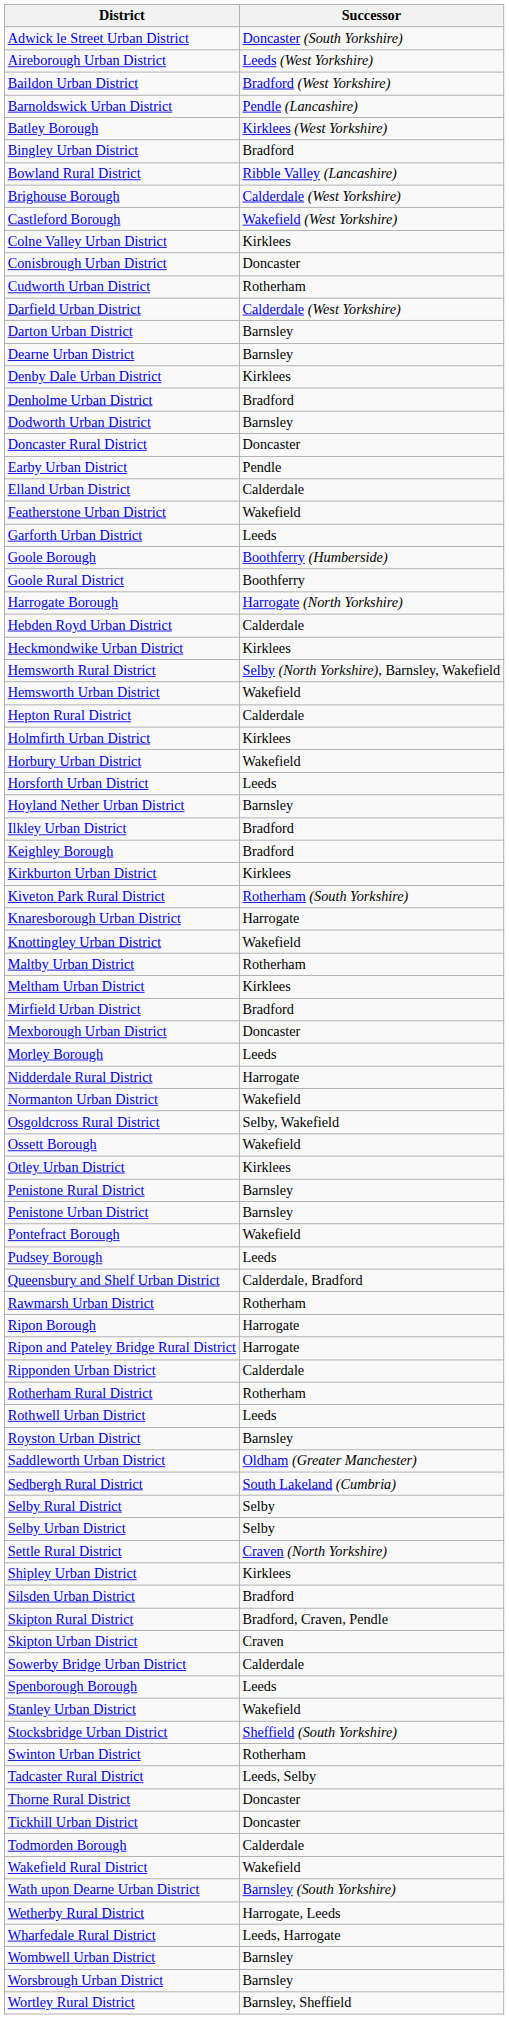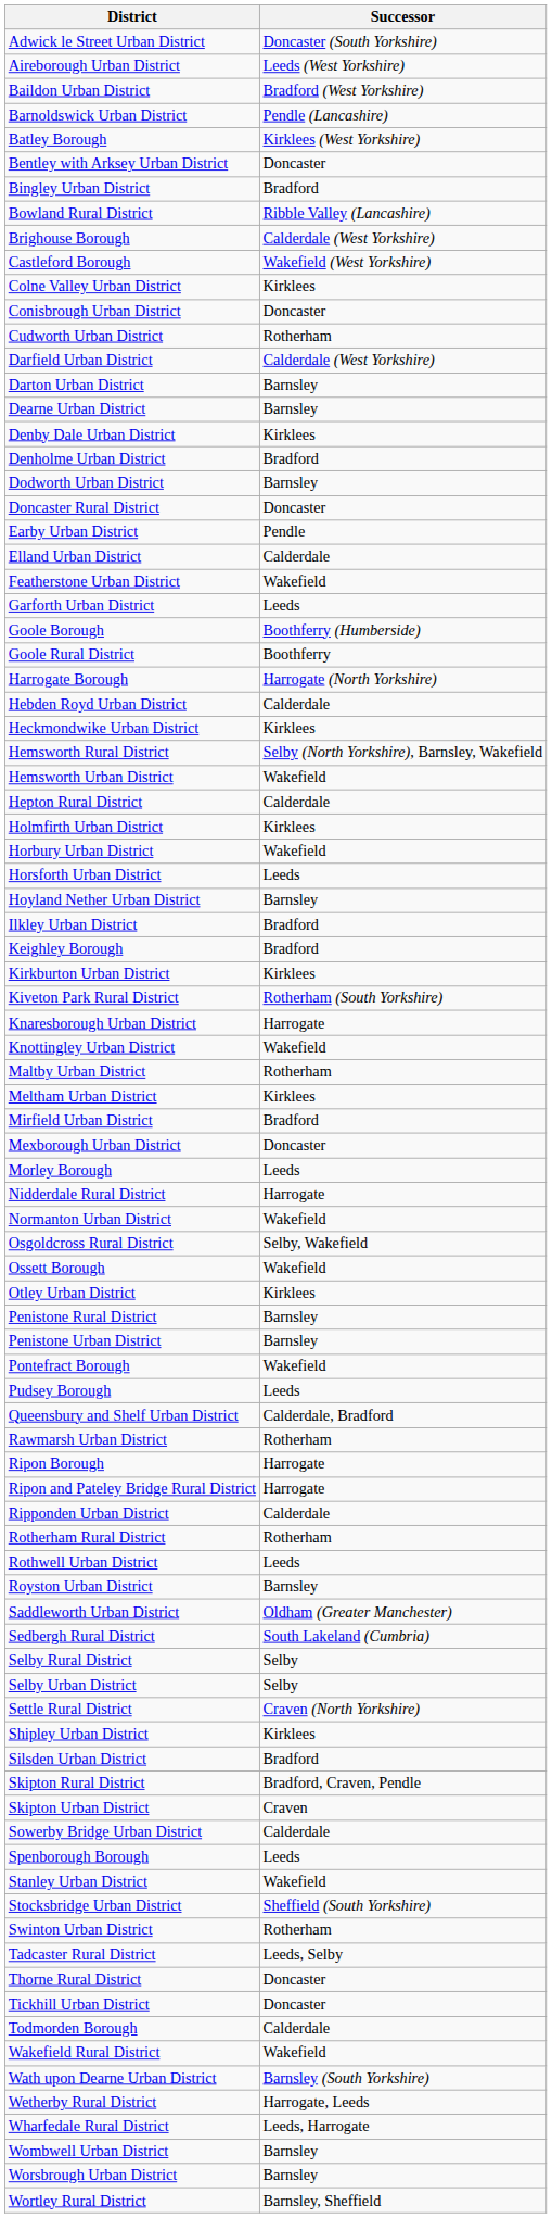 <table class="wikitable">
 <tr>
 <th>District</th>
 <th>Successor</th>
 </tr>
 <tr>
 <td><a href='#'>Adwick le Street Urban District </a></td>
 <td><a href='#'>Doncaster</a> <em>(South Yorkshire)</em></td>
 </tr>
 <tr>
 <td><a href='#'>Aireborough Urban District </a></td>
 <td><a href='#'>Leeds</a> <em>(West Yorkshire)</em></td>
 </tr>
 <tr>
 <td><a href='#'>Baildon Urban District</a></td>
 <td><a href='#'>Bradford</a> <em>(West Yorkshire)</em></td>
 </tr>
 <tr>
 <td><a href='#'>Barnoldswick Urban District </a></td>
 <td><a href='#'>Pendle</a> <em>(Lancashire)</em></td>
 </tr>
 <tr>
 <td><a href='#'>Batley Borough </a></td>
 <td><a href='#'>Kirklees</a> <em>(West Yorkshire)</em></td>
+</tr>
+<tr>
+<td><a href='#'>Bentley with Arksey Urban District </a></td>
+<td>Doncaster</td>
 </tr>
 <tr>
 <td><a href='#'>Bingley Urban District</a></td>
 <td>Bradford</td>
 </tr>
 <tr>
 <td><a href='#'>Bowland Rural District</a></td>
 <td><a href='#'>Ribble Valley</a> <em>(Lancashire)</em></td>
 </tr>
 <tr>
 <td><a href='#'>Brighouse Borough</a></td>
 <td><a href='#'>Calderdale</a> <em>(West Yorkshire)</em></td>
 </tr>
 <tr>
 <td><a href='#'>Castleford Borough</a></td>
 <td><a href='#'>Wakefield</a> <em>(West Yorkshire)</em></td>
 </tr>
 <tr>
 <td><a href='#'>Colne Valley Urban District</a></td>
 <td>Kirklees</td>
 </tr>
 <tr>
 <td><a href='#'>Conisbrough Urban District</a></td>
 <td>Doncaster</td>
 </tr>
 <tr>
 <td><a href='#'>Cudworth Urban District</a></td>
 <td>Rotherham</td>
 </tr>
 <tr>
 <td><a href='#'>Darfield Urban District</a></td>
 <td><a href='#'>Calderdale</a> <em>(West Yorkshire)</em></td>
 </tr>
 <tr>
 <td><a href='#'>Darton Urban District</a></td>
 <td>Barnsley</td>
 </tr>
 <tr>
 <td><a href='#'>Dearne Urban District</a></td>
 <td>Barnsley</td>
 </tr>
 <tr>
 <td><a href='#'>Denby Dale Urban District</a></td>
 <td>Kirklees</td>
 </tr>
 <tr>
 <td><a href='#'>Denholme Urban District</a></td>
 <td>Bradford</td>
 </tr>
 <tr>
 <td><a href='#'>Dodworth Urban District</a></td>
 <td>Barnsley</td>
 </tr>
 <tr>
 <td><a href='#'>Doncaster Rural District</a></td>
 <td>Doncaster</td>
 </tr>
 <tr>
 <td><a href='#'>Earby Urban District</a></td>
 <td>Pendle</td>
 </tr>
 <tr>
 <td><a href='#'>Elland Urban District</a></td>
 <td>Calderdale</td>
 </tr>
 <tr>
 <td><a href='#'>Featherstone Urban District</a></td>
 <td>Wakefield</td>
 </tr>
 <tr>
 <td><a href='#'>Garforth Urban District </a></td>
 <td>Leeds</td>
 </tr>
 <tr>
 <td><a href='#'>Goole Borough</a></td>
 <td><a href='#'>Boothferry</a> <em>(Humberside)</em></td>
 </tr>
 <tr>
 <td><a href='#'>Goole Rural District</a></td>
 <td>Boothferry</td>
 </tr>
 <tr>
 <td><a href='#'>Harrogate Borough</a></td>
 <td><a href='#'>Harrogate</a> <em>(North Yorkshire)</em></td>
 </tr>
 <tr>
 <td><a href='#'>Hebden Royd Urban District</a></td>
 <td>Calderdale</td>
 </tr>
 <tr>
 <td><a href='#'>Heckmondwike Urban District</a></td>
 <td>Kirklees</td>
 </tr>
 <tr>
 <td><a href='#'>Hemsworth Rural District</a></td>
 <td><a href='#'>Selby</a> <em>(North Yorkshire)</em>, Barnsley, Wakefield</td>
 </tr>
 <tr>
 <td><a href='#'>Hemsworth Urban District</a></td>
 <td>Wakefield</td>
 </tr>
 <tr>
 <td><a href='#'>Hepton Rural District</a></td>
 <td>Calderdale</td>
 </tr>
 <tr>
 <td><a href='#'>Holmfirth Urban District</a></td>
 <td>Kirklees</td>
 </tr>
 <tr>
 <td><a href='#'>Horbury Urban District</a></td>
 <td>Wakefield</td>
 </tr>
 <tr>
 <td><a href='#'>Horsforth Urban District</a></td>
 <td>Leeds</td>
 </tr>
 <tr>
 <td><a href='#'>Hoyland Nether Urban District</a></td>
 <td>Barnsley</td>
 </tr>
 <tr>
 <td><a href='#'>Ilkley Urban District</a></td>
 <td>Bradford</td>
 </tr>
 <tr>
 <td><a href='#'>Keighley Borough</a></td>
 <td>Bradford</td>
 </tr>
 <tr>
 <td><a href='#'>Kirkburton Urban District</a></td>
 <td>Kirklees</td>
 </tr>
 <tr>
 <td><a href='#'>Kiveton Park Rural District</a></td>
 <td><a href='#'>Rotherham</a> <em>(South Yorkshire)</em></td>
 </tr>
 <tr>
 <td><a href='#'>Knaresborough Urban District</a></td>
 <td>Harrogate</td>
 </tr>
 <tr>
 <td><a href='#'>Knottingley Urban District</a></td>
 <td>Wakefield</td>
 </tr>
 <tr>
 <td><a href='#'>Maltby Urban District</a></td>
 <td>Rotherham</td>
 </tr>
 <tr>
 <td><a href='#'>Meltham Urban District</a></td>
 <td>Kirklees</td>
 </tr>
 <tr>
 <td><a href='#'>Mirfield Urban District</a></td>
 <td>Bradford</td>
 </tr>
 <tr>
 <td><a href='#'>Mexborough Urban District</a></td>
 <td>Doncaster</td>
 </tr>
 <tr>
 <td><a href='#'>Morley Borough</a></td>
 <td>Leeds</td>
 </tr>
 <tr>
 <td><a href='#'>Nidderdale Rural District</a></td>
 <td>Harrogate</td>
 </tr>
 <tr>
 <td><a href='#'>Normanton Urban District</a></td>
 <td>Wakefield</td>
 </tr>
 <tr>
 <td><a href='#'>Osgoldcross Rural District</a></td>
 <td>Selby, Wakefield</td>
 </tr>
 <tr>
 <td><a href='#'>Ossett Borough</a></td>
 <td>Wakefield</td>
 </tr>
 <tr>
 <td><a href='#'>Otley Urban District</a></td>
 <td>Kirklees</td>
 </tr>
 <tr>
 <td><a href='#'>Penistone Rural District</a></td>
 <td>Barnsley</td>
 </tr>
 <tr>
 <td><a href='#'>Penistone Urban District</a></td>
 <td>Barnsley</td>
 </tr>
 <tr>
 <td><a href='#'>Pontefract Borough</a></td>
 <td>Wakefield</td>
 </tr>
 <tr>
 <td><a href='#'>Pudsey Borough</a></td>
 <td>Leeds</td>
 </tr>
 <tr>
 <td><a href='#'>Queensbury and Shelf Urban District</a></td>
 <td>Calderdale, Bradford</td>
 </tr>
 <tr>
 <td><a href='#'>Rawmarsh Urban District</a></td>
 <td>Rotherham</td>
 </tr>
 <tr>
 <td><a href='#'>Ripon Borough</a></td>
 <td>Harrogate</td>
 </tr>
 <tr>
 <td><a href='#'>Ripon and Pateley Bridge Rural District</a></td>
 <td>Harrogate</td>
 </tr>
 <tr>
 <td><a href='#'>Ripponden Urban District</a></td>
 <td>Calderdale</td>
 </tr>
 <tr>
 <td><a href='#'>Rotherham Rural District</a></td>
 <td>Rotherham</td>
 </tr>
 <tr>
 <td><a href='#'>Rothwell Urban District</a></td>
 <td>Leeds</td>
 </tr>
 <tr>
 <td><a href='#'>Royston Urban District</a></td>
 <td>Barnsley</td>
 </tr>
 <tr>
 <td><a href='#'>Saddleworth Urban District</a></td>
 <td><a href='#'>Oldham</a> <em>(Greater Manchester)</em></td>
 </tr>
 <tr>
 <td><a href='#'>Sedbergh Rural District</a></td>
 <td><a href='#'>South Lakeland</a> <em>(Cumbria)</em></td>
 </tr>
 <tr>
 <td><a href='#'>Selby Rural District</a></td>
 <td>Selby</td>
 </tr>
 <tr>
 <td><a href='#'>Selby Urban District</a></td>
 <td>Selby</td>
 </tr>
 <tr>
 <td><a href='#'>Settle Rural District</a></td>
 <td><a href='#'>Craven</a> <em>(North Yorkshire)</em></td>
 </tr>
 <tr>
 <td><a href='#'>Shipley Urban District</a></td>
 <td>Kirklees</td>
 </tr>
 <tr>
 <td><a href='#'>Silsden Urban District</a></td>
 <td>Bradford</td>
 </tr>
 <tr>
 <td><a href='#'>Skipton Rural District</a></td>
 <td>Bradford, Craven, Pendle</td>
 </tr>
 <tr>
 <td><a href='#'>Skipton Urban District</a></td>
 <td>Craven</td>
 </tr>
 <tr>
 <td><a href='#'>Sowerby Bridge Urban District</a></td>
 <td>Calderdale</td>
 </tr>
 <tr>
 <td><a href='#'>Spenborough Borough</a></td>
 <td>Leeds</td>
 </tr>
 <tr>
 <td><a href='#'>Stanley Urban District</a></td>
 <td>Wakefield</td>
 </tr>
 <tr>
 <td><a href='#'>Stocksbridge Urban District</a></td>
 <td><a href='#'>Sheffield</a> <em>(South Yorkshire)</em></td>
 </tr>
 <tr>
 <td><a href='#'>Swinton Urban District</a></td>
 <td>Rotherham</td>
 </tr>
 <tr>
 <td><a href='#'>Tadcaster Rural District</a></td>
 <td>Leeds, Selby</td>
 </tr>
 <tr>
 <td><a href='#'>Thorne Rural District</a></td>
 <td>Doncaster</td>
 </tr>
 <tr>
 <td><a href='#'>Tickhill Urban District</a></td>
 <td>Doncaster</td>
 </tr>
 <tr>
 <td><a href='#'>Todmorden Borough</a></td>
 <td>Calderdale</td>
 </tr>
 <tr>
 <td><a href='#'>Wakefield Rural District</a></td>
 <td>Wakefield</td>
 </tr>
 <tr>
 <td><a href='#'>Wath upon Dearne Urban District</a></td>
 <td><a href='#'>Barnsley</a> <em>(South Yorkshire)</em></td>
 </tr>
 <tr>
 <td><a href='#'>Wetherby Rural District</a></td>
 <td>Harrogate, Leeds</td>
 </tr>
 <tr>
 <td><a href='#'>Wharfedale Rural District</a></td>
 <td>Leeds, Harrogate</td>
 </tr>
 <tr>
 <td><a href='#'>Wombwell Urban District</a></td>
 <td>Barnsley</td>
 </tr>
 <tr>
 <td><a href='#'>Worsbrough Urban District </a></td>
 <td>Barnsley</td>
 </tr>
 <tr>
 <td><a href='#'>Wortley Rural District</a></td>
 <td>Barnsley, Sheffield</td>
 </tr>
 </table>
